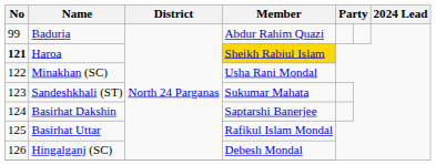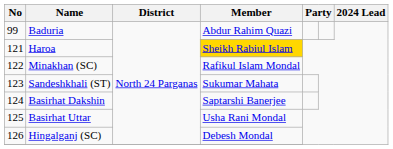 <table class="wikitable sortable">
 <tr>
 <th>No</th>
 <th>Name</th>
 <th>District</th>
 <th>Member</th>
 <th colspan="2">Party</th>
 <th colspan="2">2024 Lead</th>
 </tr>
 <tr>
 <td>99</td>
 <td><a href='#'>Baduria</a></td>
 <td rowspan="7"><a href='#'>North 24 Parganas</a></td>
 <td><a href='#'>Abdur Rahim Quazi</a></td>
 <td></td>
 <td></td>
 </tr>
 <tr>
-<td><strong>121</strong></td>
+<td>121</td>
 <td><a href='#'>Haroa</a></td>
 <td style="background: gold;"><a href='#'>Sheikh Rabiul Islam</a></td>
 </tr>
 <tr>
 <td>122</td>
 <td><a href='#'>Minakhan</a> (SC)</td>
-<td><a href='#'>Usha Rani Mondal</a></td>
+<td><a href='#'>Rafikul Islam Mondal</a></td>
 </tr>
 <tr>
 <td>123</td>
 <td><a href='#'>Sandeshkhali</a> (ST)</td>
 <td><a href='#'>Sukumar Mahata</a></td>
 <td></td>
 </tr>
 <tr>
 <td>124</td>
 <td><a href='#'>Basirhat Dakshin</a></td>
 <td><a href='#'>Saptarshi Banerjee</a></td>
 <td></td>
 </tr>
 <tr>
 <td>125</td>
 <td><a href='#'>Basirhat Uttar</a></td>
-<td><a href='#'>Rafikul Islam Mondal</a></td>
+<td><a href='#'>Usha Rani Mondal</a></td>
 </tr>
 <tr>
 <td>126</td>
 <td><a href='#'>Hingalganj</a> (SC)</td>
 <td><a href='#'>Debesh Mondal</a></td>
 </tr>
 <tr>
 </tr>
 </table>
